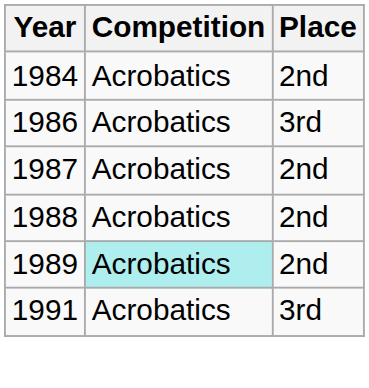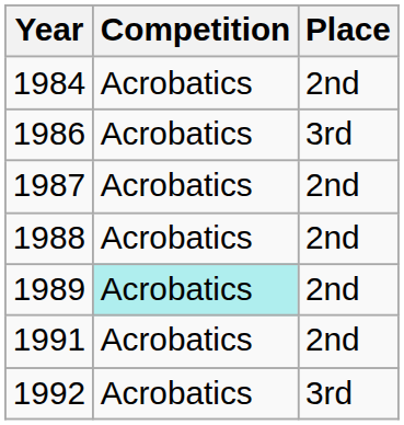 <table class="wikitable">
 <tr>
 <th>Year</th>
 <th>Competition</th>
 <th>Place</th>
 </tr>
 <tr>
 <td>1984</td>
 <td>Acrobatics</td>
 <td>2nd </td>
 </tr>
 <tr>
 <td>1986</td>
 <td>Acrobatics</td>
 <td>3rd</td>
 </tr>
 <tr>
 <td>1987</td>
 <td>Acrobatics</td>
 <td>2nd </td>
 </tr>
 <tr>
 <td>1988</td>
 <td>Acrobatics</td>
 <td>2nd </td>
 </tr>
 <tr>
 <td>1989</td>
 <td style="background: paleturquoise;">Acrobatics</td>
 <td>2nd </td>
 </tr>
 <tr>
 <td>1991</td>
 <td>Acrobatics</td>
-<td>3rd</td>
+<td>2nd </td>
+</tr>
+<tr>
+<td>1992</td>
+<td>Acrobatics</td>
+<td>3rd </td>
 </tr>
 </table>
